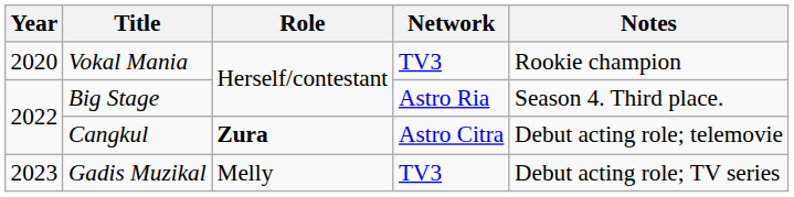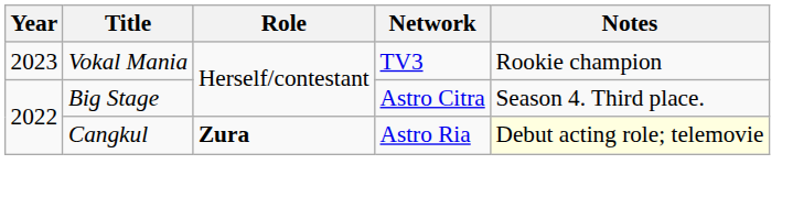 <table class="wikitable">
 <tr>
 <th>Year</th>
 <th>Title</th>
 <th>Role</th>
 <th>Network</th>
 <th>Notes</th>
 </tr>
 <tr>
-<td style="text-align:center;">2020</td>
+<td style="text-align:center;">2023</td>
 <td><em>Vokal Mania</em></td>
 <td rowspan="2">Herself/contestant</td>
 <td><a href='#'>TV3</a></td>
 <td>Rookie champion</td>
 </tr>
 <tr>
 <td rowspan="2" style="text-align:center;">2022</td>
 <td><em>Big Stage</em></td>
-<td><a href='#'>Astro Ria</a></td>
+<td><a href='#'>Astro Citra</a></td>
 <td>Season 4. Third place.</td>
 </tr>
 <tr>
 <td><em>Cangkul</em></td>
 <td><strong>Zura</strong></td>
-<td><a href='#'>Astro Citra</a></td>
-<td>Debut acting role; telemovie</td>
-</tr>
-<tr>
-<td style="text-align:center;">2023</td>
-<td><em>Gadis Muzikal</em></td>
-<td>Melly</td>
-<td><a href='#'>TV3</a></td>
-<td>Debut acting role; TV series</td>
+<td><a href='#'>Astro Ria</a></td>
+<td style="background: lightyellow;">Debut acting role; telemovie</td>
 </tr>
 </table>
